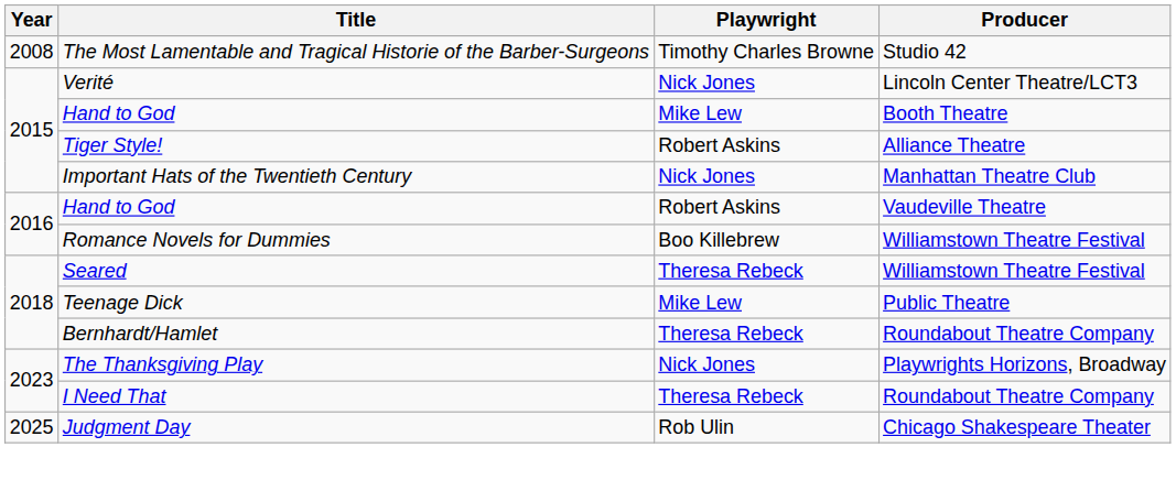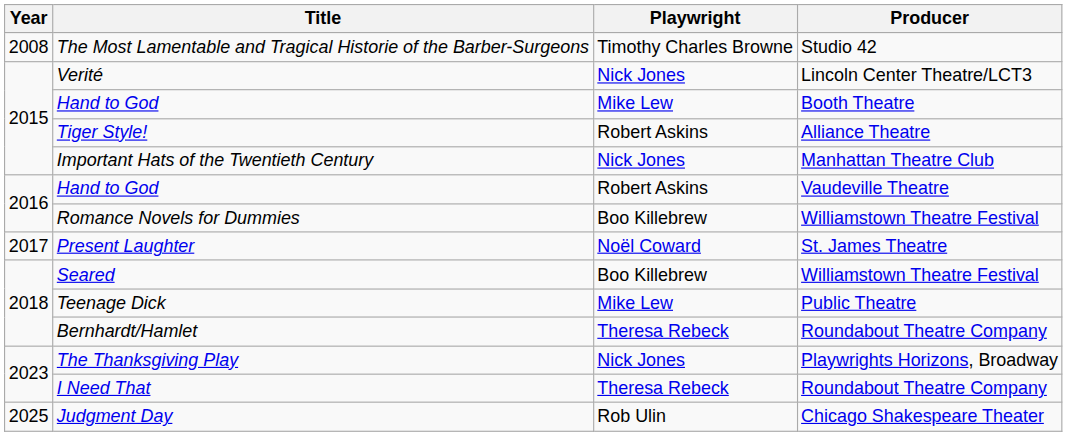 <table class="wikitable sortable">
 <tr>
 <th>Year</th>
 <th>Title</th>
 <th>Playwright</th>
 <th>Producer</th>
 </tr>
 <tr>
 <td>2008</td>
 <td><em>The Most Lamentable and Tragical Historie of the Barber-Surgeons</em> </td>
 <td>Timothy Charles Browne</td>
 <td>Studio 42</td>
 </tr>
 <tr>
 <td rowspan=4>2015</td>
 <td><em>Verité</em> </td>
 <td><a href='#'>Nick Jones</a></td>
 <td>Lincoln Center Theatre/LCT3</td>
 </tr>
 <tr>
 <td><em><a href='#'>Hand to God</a></em></td>
 <td><a href='#'>Mike Lew</a></td>
 <td><a href='#'>Booth Theatre</a></td>
 </tr>
 <tr>
 <td><em><a href='#'>Tiger Style!</a></em></td>
 <td>Robert Askins</td>
 <td><a href='#'>Alliance Theatre</a></td>
 </tr>
 <tr>
 <td><em>Important Hats of the Twentieth Century</em> </td>
 <td><a href='#'>Nick Jones</a></td>
 <td><a href='#'>Manhattan Theatre Club</a></td>
 </tr>
 <tr>
 <td rowspan=2>2016</td>
 <td><em><a href='#'>Hand to God</a></em></td>
 <td>Robert Askins</td>
 <td><a href='#'>Vaudeville Theatre</a></td>
 </tr>
 <tr>
 <td><em>Romance Novels for Dummies</em> </td>
 <td>Boo Killebrew</td>
 <td><a href='#'>Williamstown Theatre Festival</a></td>
 </tr>
 <tr>
+<td>2017</td>
+<td><em><a href='#'>Present Laughter</a></em></td>
+<td><a href='#'>Noël Coward</a></td>
+<td><a href='#'>St. James Theatre</a></td>
+</tr>
+<tr>
 <td rowspan=3>2018</td>
 <td><em><a href='#'>Seared</a></em></td>
-<td><a href='#'>Theresa Rebeck</a></td>
+<td>Boo Killebrew</td>
 <td><a href='#'>Williamstown Theatre Festival</a></td>
 </tr>
 <tr>
 <td><em>Teenage Dick</em></td>
 <td><a href='#'>Mike Lew</a></td>
 <td><a href='#'>Public Theatre</a></td>
 </tr>
 <tr>
 <td><em>Bernhardt/Hamlet</em></td>
 <td><a href='#'>Theresa Rebeck</a></td>
 <td><a href='#'>Roundabout Theatre Company</a></td>
 </tr>
 <tr>
 <td rowspan=2>2023</td>
 <td><em><a href='#'>The Thanksgiving Play</a></em></td>
 <td><a href='#'>Nick Jones</a></td>
 <td><a href='#'>Playwrights Horizons</a>, Broadway</td>
 </tr>
 <tr>
 <td><em><a href='#'>I Need That</a></em></td>
 <td><a href='#'>Theresa Rebeck</a></td>
 <td><a href='#'>Roundabout Theatre Company</a></td>
 </tr>
 <tr>
 <td>2025</td>
 <td><em><a href='#'>Judgment Day</a></em></td>
 <td>Rob Ulin</td>
 <td><a href='#'>Chicago Shakespeare Theater</a></td>
 </tr>
 </table>
